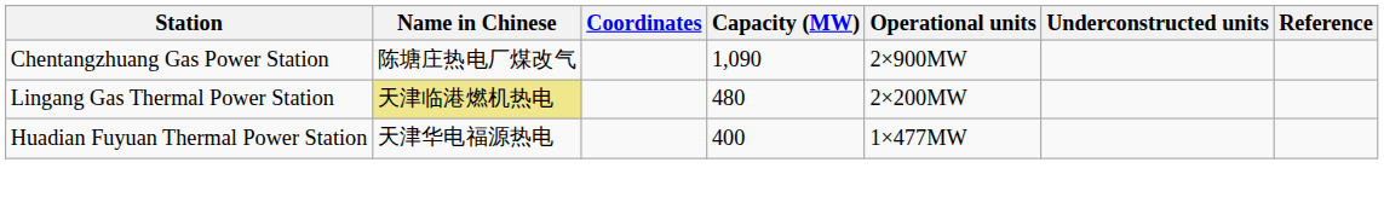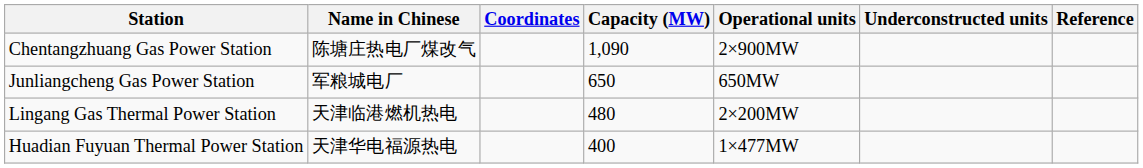 <table class="wikitable sortable">
 <tr>
 <th>Station</th>
 <th>Name in Chinese</th>
 <th><a href='#'>Coordinates</a></th>
 <th>Capacity (<a href='#'>MW</a>)</th>
 <th>Operational units</th>
 <th>Underconstructed units</th>
 <th>Reference</th>
 </tr>
 <tr>
 <td>Chentangzhuang Gas Power Station</td>
 <td>陈塘庄热电厂煤改气</td>
 <td></td>
 <td>1,090</td>
 <td>2×900MW</td>
 <td></td>
 <td></td>
 </tr>
 <tr>
+<td>Junliangcheng Gas Power Station</td>
+<td>军粮城电厂</td>
+<td></td>
+<td>650</td>
+<td>650MW</td>
+<td></td>
+<td></td>
+</tr>
+<tr>
 <td>Lingang Gas Thermal Power Station</td>
-<td style="background: khaki;">天津临港燃机热电</td>
+<td>天津临港燃机热电</td>
 <td></td>
 <td>480</td>
 <td>2×200MW</td>
 <td></td>
 <td></td>
 </tr>
 <tr>
 <td>Huadian Fuyuan Thermal Power Station</td>
 <td>天津华电福源热电</td>
 <td></td>
 <td>400</td>
 <td>1×477MW</td>
 <td></td>
 <td></td>
 </tr>
 </table>
